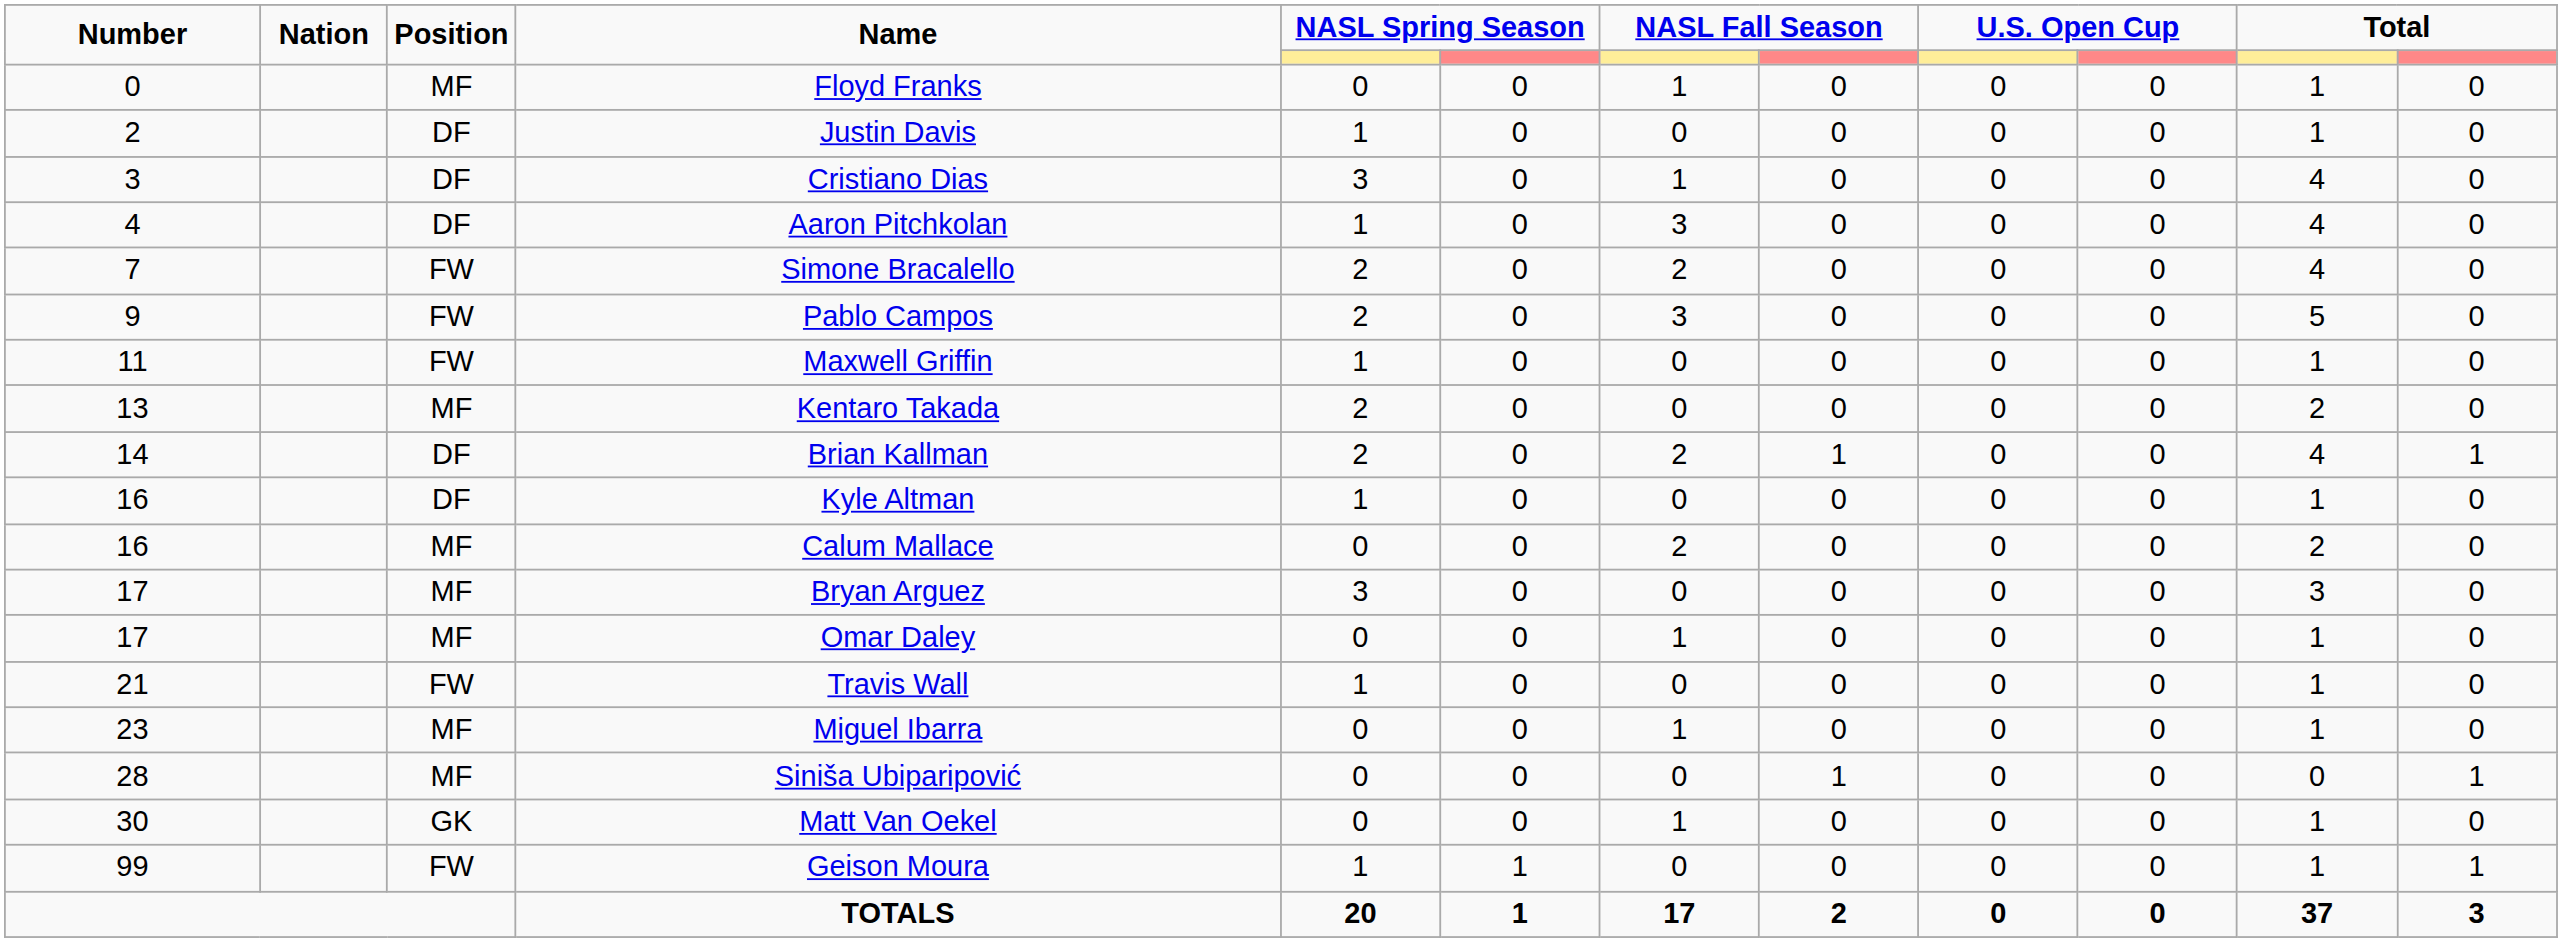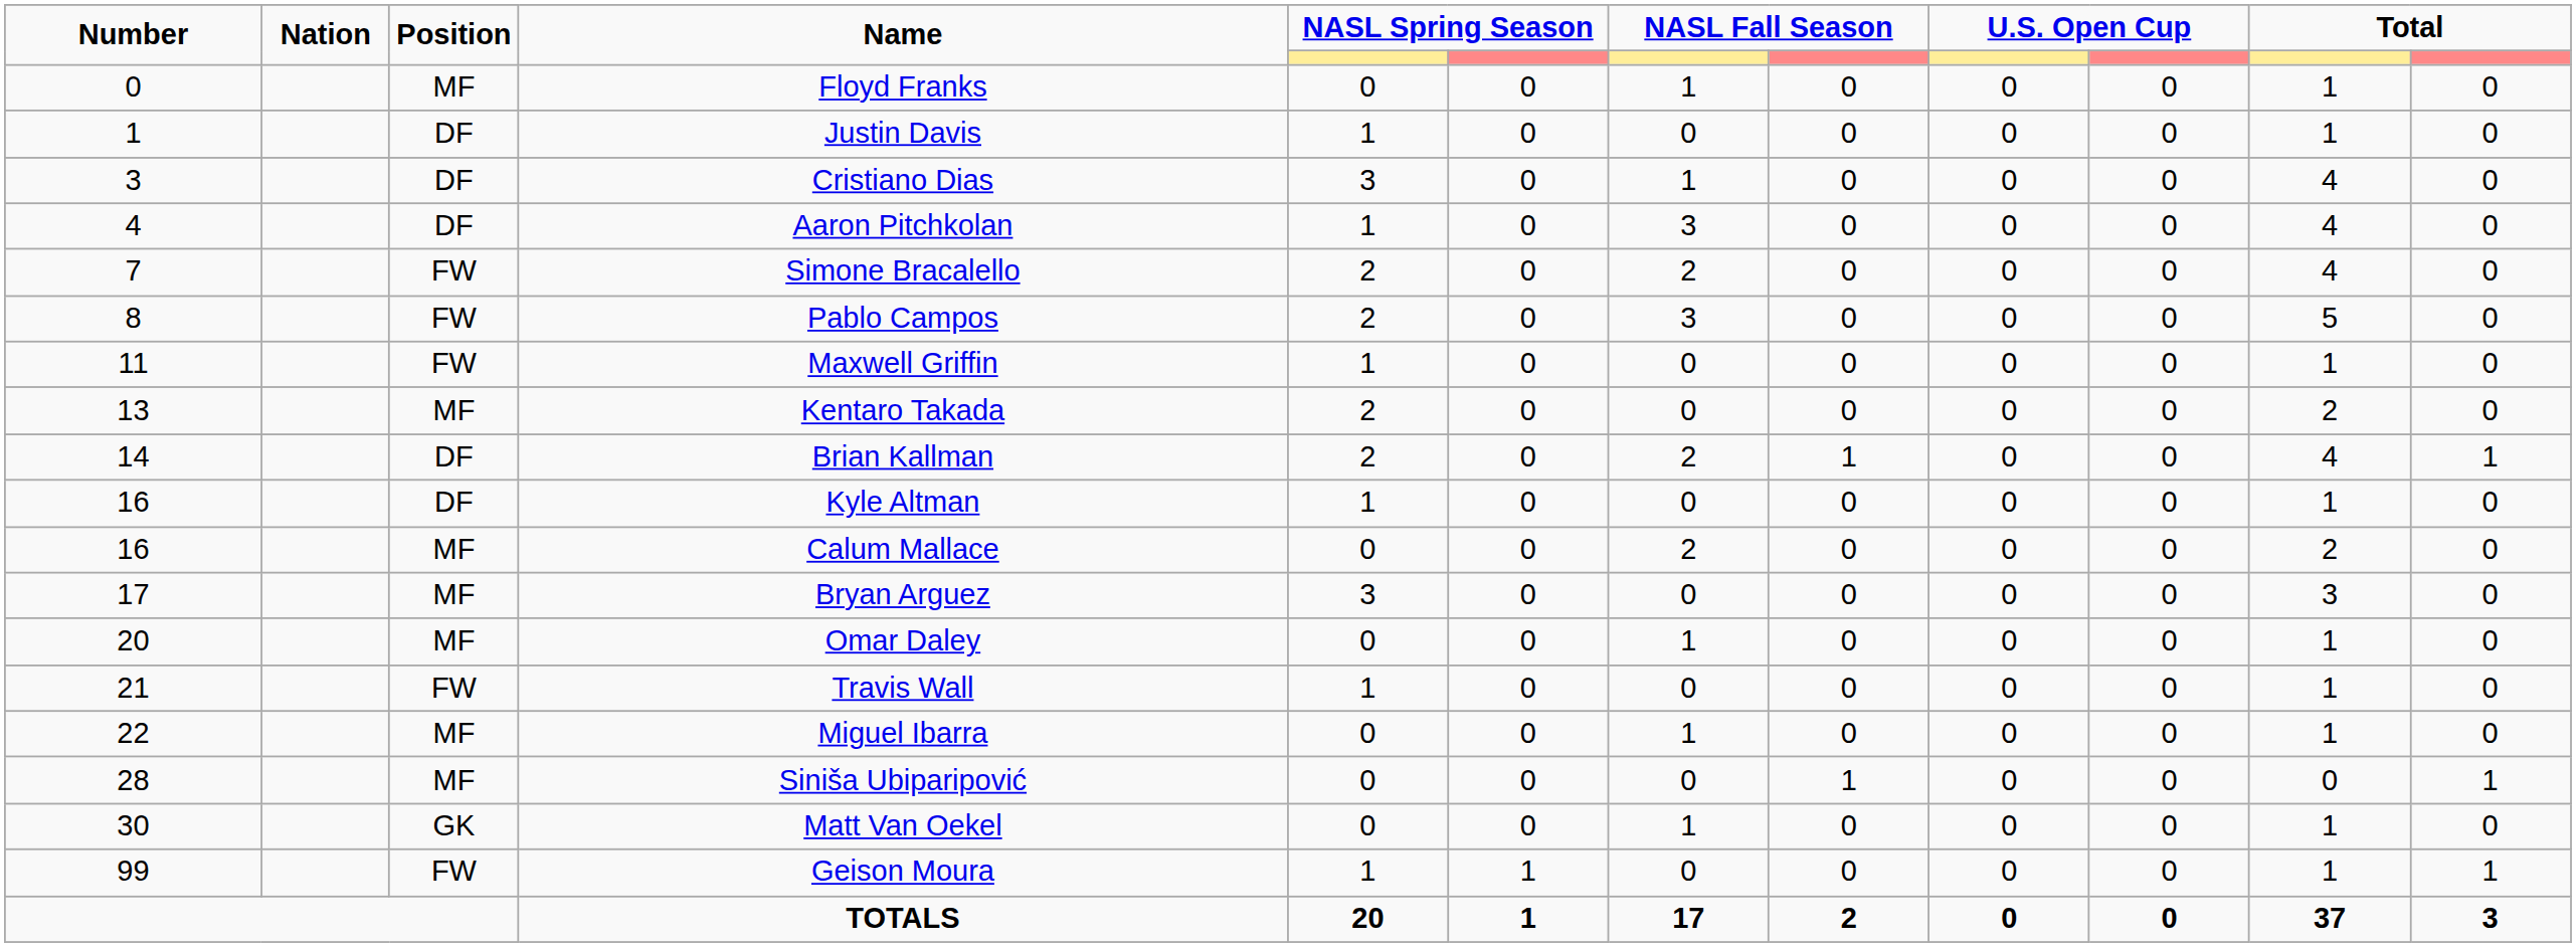 <table class="wikitable" style="font-size: 100%; text-align: center;">
 <tr>
 <td rowspan="2" width="10%" align="center"><strong>Number</strong></td>
 <td rowspan="2" width="5%" align="center"><strong>Nation</strong></td>
 <td rowspan="2" width="5%" align="center"><strong>Position</strong></td>
 <td rowspan="2" width="30%" align="center"><strong>Name</strong></td>
 <td colspan="2" align="center"><strong><a href='#'>NASL Spring Season</a></strong></td>
 <td colspan="2" align="center"><strong><a href='#'>NASL Fall Season</a></strong></td>
 <td colspan="2" align="center"><strong><a href='#'>U.S. Open Cup</a></strong></td>
 <td colspan="2" align="center"><strong>Total</strong></td>
 </tr>
 <tr>
 <th width=60 style="background: #FFEE99"></th>
 <th width=60 style="background: #FF8888"></th>
 <th width=60 style="background: #FFEE99"></th>
 <th width=60 style="background: #FF8888"></th>
 <th width=60 style="background: #FFEE99"></th>
 <th width=60 style="background: #FF8888"></th>
 <th width=60 style="background: #FFEE99"></th>
 <th width=60 style="background: #FF8888"></th>
 </tr>
 <tr>
 <td>0</td>
 <td></td>
 <td>MF</td>
 <td><a href='#'>Floyd Franks</a></td>
 <td>0</td>
 <td>0</td>
 <td>1</td>
 <td>0</td>
 <td>0</td>
 <td>0</td>
 <td>1</td>
 <td>0</td>
 </tr>
 <tr>
-<td>2</td>
+<td>1</td>
 <td></td>
 <td>DF</td>
 <td><a href='#'>Justin Davis</a></td>
 <td>1</td>
 <td>0</td>
 <td>0</td>
 <td>0</td>
 <td>0</td>
 <td>0</td>
 <td>1</td>
 <td>0</td>
 </tr>
 <tr>
 <td>3</td>
 <td></td>
 <td>DF</td>
 <td><a href='#'>Cristiano Dias</a></td>
 <td>3</td>
 <td>0</td>
 <td>1</td>
 <td>0</td>
 <td>0</td>
 <td>0</td>
 <td>4</td>
 <td>0</td>
 </tr>
 <tr>
 <td>4</td>
 <td></td>
 <td>DF</td>
 <td><a href='#'>Aaron Pitchkolan</a></td>
 <td>1</td>
 <td>0</td>
 <td>3</td>
 <td>0</td>
 <td>0</td>
 <td>0</td>
 <td>4</td>
 <td>0</td>
 </tr>
 <tr>
 <td>7</td>
 <td></td>
 <td>FW</td>
 <td><a href='#'>Simone Bracalello</a></td>
 <td>2</td>
 <td>0</td>
 <td>2</td>
 <td>0</td>
 <td>0</td>
 <td>0</td>
 <td>4</td>
 <td>0</td>
 </tr>
 <tr>
-<td>9</td>
+<td>8</td>
 <td></td>
 <td>FW</td>
 <td><a href='#'>Pablo Campos</a></td>
 <td>2</td>
 <td>0</td>
 <td>3</td>
 <td>0</td>
 <td>0</td>
 <td>0</td>
 <td>5</td>
 <td>0</td>
 </tr>
 <tr>
 <td>11</td>
 <td></td>
 <td>FW</td>
 <td><a href='#'>Maxwell Griffin</a></td>
 <td>1</td>
 <td>0</td>
 <td>0</td>
 <td>0</td>
 <td>0</td>
 <td>0</td>
 <td>1</td>
 <td>0</td>
 </tr>
 <tr>
 <td>13</td>
 <td></td>
 <td>MF</td>
 <td><a href='#'>Kentaro Takada</a></td>
 <td>2</td>
 <td>0</td>
 <td>0</td>
 <td>0</td>
 <td>0</td>
 <td>0</td>
 <td>2</td>
 <td>0</td>
 </tr>
 <tr>
 <td>14</td>
 <td></td>
 <td>DF</td>
 <td><a href='#'>Brian Kallman</a></td>
 <td>2</td>
 <td>0</td>
 <td>2</td>
 <td>1</td>
 <td>0</td>
 <td>0</td>
 <td>4</td>
 <td>1</td>
 </tr>
 <tr>
 <td>16</td>
 <td></td>
 <td>DF</td>
 <td><a href='#'>Kyle Altman</a></td>
 <td>1</td>
 <td>0</td>
 <td>0</td>
 <td>0</td>
 <td>0</td>
 <td>0</td>
 <td>1</td>
 <td>0</td>
 </tr>
 <tr>
 <td>16</td>
 <td></td>
 <td>MF</td>
 <td><a href='#'>Calum Mallace</a></td>
 <td>0</td>
 <td>0</td>
 <td>2</td>
 <td>0</td>
 <td>0</td>
 <td>0</td>
 <td>2</td>
 <td>0</td>
 </tr>
 <tr>
 <td>17</td>
 <td></td>
 <td>MF</td>
 <td><a href='#'>Bryan Arguez</a></td>
 <td>3</td>
 <td>0</td>
 <td>0</td>
 <td>0</td>
 <td>0</td>
 <td>0</td>
 <td>3</td>
 <td>0</td>
 </tr>
 <tr>
-<td>17</td>
+<td>20</td>
 <td></td>
 <td>MF</td>
 <td><a href='#'>Omar Daley</a></td>
 <td>0</td>
 <td>0</td>
 <td>1</td>
 <td>0</td>
 <td>0</td>
 <td>0</td>
 <td>1</td>
 <td>0</td>
 </tr>
 <tr>
 <td>21</td>
 <td></td>
 <td>FW</td>
 <td><a href='#'>Travis Wall</a></td>
 <td>1</td>
 <td>0</td>
 <td>0</td>
 <td>0</td>
 <td>0</td>
 <td>0</td>
 <td>1</td>
 <td>0</td>
 </tr>
 <tr>
-<td>23</td>
+<td>22</td>
 <td></td>
 <td>MF</td>
 <td><a href='#'>Miguel Ibarra</a></td>
 <td>0</td>
 <td>0</td>
 <td>1</td>
 <td>0</td>
 <td>0</td>
 <td>0</td>
 <td>1</td>
 <td>0</td>
 </tr>
 <tr>
 <td>28</td>
 <td></td>
 <td>MF</td>
 <td><a href='#'>Siniša Ubiparipović</a></td>
 <td>0</td>
 <td>0</td>
 <td>0</td>
 <td>1</td>
 <td>0</td>
 <td>0</td>
 <td>0</td>
 <td>1</td>
 </tr>
 <tr>
 <td>30</td>
 <td></td>
 <td>GK</td>
 <td><a href='#'>Matt Van Oekel</a></td>
 <td>0</td>
 <td>0</td>
 <td>1</td>
 <td>0</td>
 <td>0</td>
 <td>0</td>
 <td>1</td>
 <td>0</td>
 </tr>
 <tr>
 <td>99</td>
 <td></td>
 <td>FW</td>
 <td><a href='#'>Geison Moura</a></td>
 <td>1</td>
 <td>1</td>
 <td>0</td>
 <td>0</td>
 <td>0</td>
 <td>0</td>
 <td>1</td>
 <td>1</td>
 </tr>
 <tr>
 <td colspan="3"></td>
 <td><strong>TOTALS</strong></td>
 <td><strong>20</strong></td>
 <td><strong>1</strong></td>
 <td><strong>17</strong></td>
 <td><strong>2</strong></td>
 <td><strong>0</strong></td>
 <td><strong>0</strong></td>
 <td><strong>37</strong></td>
 <td><strong>3</strong></td>
 </tr>
 </table>
